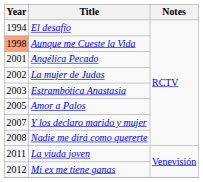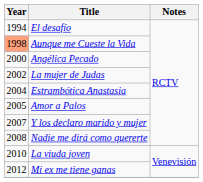 <table class="wikitable">
 <tr>
 <th>Year</th>
 <th>Title</th>
 <th>Notes</th>
 </tr>
 <tr>
 <td>1994</td>
 <td><em><a href='#'>El desafío</a></em></td>
 <td rowspan=8><a href='#'>RCTV</a></td>
 </tr>
 <tr>
 <td style="background: lightsalmon;">1998</td>
 <td><em><a href='#'>Aunque me Cueste la Vida</a></em></td>
 </tr>
 <tr>
-<td>2001</td>
+<td>2000</td>
 <td><em><a href='#'>Angélica Pecado</a></em></td>
 </tr>
 <tr>
 <td>2002</td>
 <td><em><a href='#'>La mujer de Judas</a></em></td>
 </tr>
 <tr>
-<td>2003</td>
+<td>2004</td>
 <td><em><a href='#'>Estrambótica Anastasia</a></em></td>
 </tr>
 <tr>
 <td>2005</td>
 <td><em><a href='#'>Amor a Palos</a></em></td>
 </tr>
 <tr>
 <td>2007</td>
 <td><em><a href='#'>Y los declaro marido y mujer</a></em></td>
 </tr>
 <tr>
 <td>2008</td>
 <td><em><a href='#'>Nadie me dirá como quererte</a></em></td>
 </tr>
 <tr>
-<td>2011</td>
+<td>2010</td>
 <td><em><a href='#'>La viuda joven</a></em></td>
 <td rowspan=2><a href='#'>Venevisión</a></td>
 </tr>
 <tr>
 <td>2012</td>
 <td><em><a href='#'>Mi ex me tiene ganas</a></em></td>
 </tr>
 <tr>
 </tr>
 </table>
